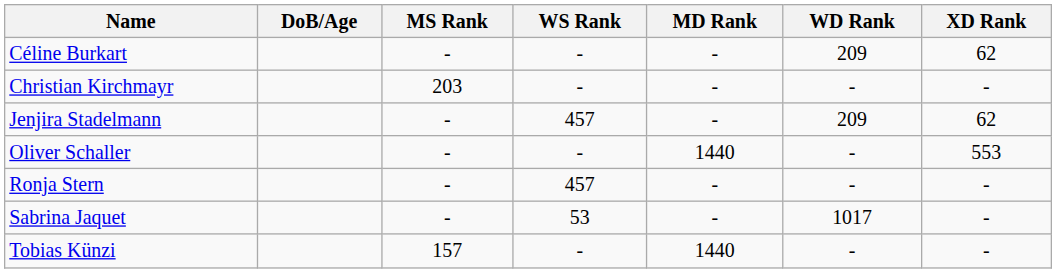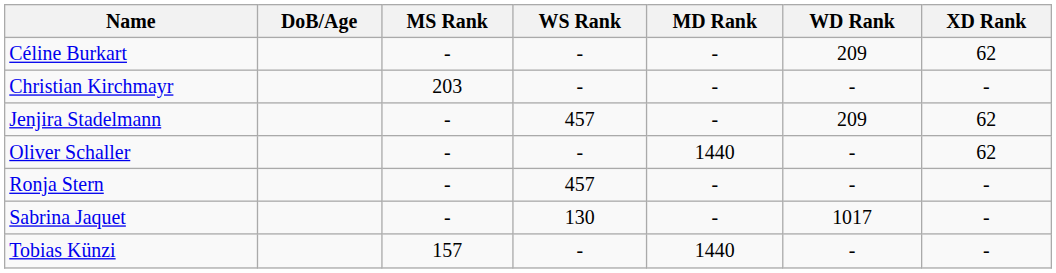 <table class="wikitable"  style="width:800px; font-size:95%; text-align:center">
 <tr>
 <th align="left">Name</th>
 <th align="left">DoB/Age</th>
 <th align="left">MS Rank</th>
 <th align="left">WS Rank</th>
 <th align="left">MD Rank</th>
 <th align="left">WD Rank</th>
 <th align="left">XD Rank</th>
 </tr>
 <tr>
 <td align="left"><a href='#'>Céline Burkart</a></td>
 <td align="left"></td>
 <td>-</td>
 <td>-</td>
 <td>-</td>
 <td>209</td>
 <td>62</td>
 </tr>
 <tr>
 <td align="left"><a href='#'>Christian Kirchmayr</a></td>
 <td align="left"></td>
 <td>203</td>
 <td>-</td>
 <td>-</td>
 <td>-</td>
 <td>-</td>
 </tr>
 <tr>
 <td align="left"><a href='#'>Jenjira Stadelmann</a></td>
 <td align="left"></td>
 <td>-</td>
 <td>457</td>
 <td>-</td>
 <td>209</td>
 <td>62</td>
 </tr>
 <tr>
 <td align="left"><a href='#'>Oliver Schaller</a></td>
 <td align="left"></td>
 <td>-</td>
 <td>-</td>
 <td>1440</td>
 <td>-</td>
-<td>553</td>
+<td>62</td>
 </tr>
 <tr>
 <td align="left"><a href='#'>Ronja Stern</a></td>
 <td align="left"></td>
 <td>-</td>
 <td>457</td>
 <td>-</td>
 <td>-</td>
 <td>-</td>
 </tr>
 <tr>
 <td align="left"><a href='#'>Sabrina Jaquet</a></td>
 <td align="left"></td>
 <td>-</td>
-<td>53</td>
+<td>130</td>
 <td>-</td>
 <td>1017</td>
 <td>-</td>
 </tr>
 <tr>
 <td align="left"><a href='#'>Tobias Künzi</a></td>
 <td align="left"></td>
 <td>157</td>
 <td>-</td>
 <td>1440</td>
 <td>-</td>
 <td>-</td>
 </tr>
 </table>
